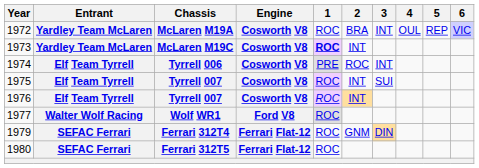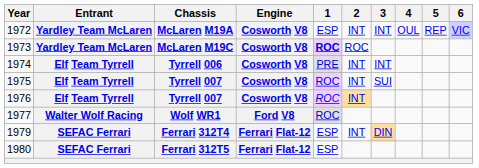 <table class="wikitable" style="text-align:center; font-size:90%">
 <tr>
 <th>Year</th>
 <th>Entrant</th>
 <th>Chassis</th>
 <th>Engine</th>
 <th>1</th>
 <th>2</th>
 <th>3</th>
 <th>4</th>
 <th>5</th>
 <th>6</th>
 </tr>
 <tr>
 <td>1972</td>
 <th><a href='#'>Yardley Team McLaren</a></th>
 <th><a href='#'>McLaren</a> <a href='#'>M19A</a></th>
 <th><a href='#'>Cosworth</a> <a href='#'>V8</a></th>
-<td><a href='#'>ROC</a></td>
-<td><a href='#'>BRA</a></td>
+<td><a href='#'>ESP</a><br></td>
+<td><a href='#'>INT</a></td>
 <td><a href='#'>INT</a></td>
 <td><a href='#'>OUL</a></td>
 <td><a href='#'>REP</a></td>
 <td style="background:#CFCFFF;"><a href='#'>VIC</a><br></td>
 </tr>
 <tr>
 <td>1973</td>
 <th><a href='#'>Yardley Team McLaren</a></th>
 <th><a href='#'>McLaren</a> <a href='#'>M19C</a></th>
 <th><a href='#'>Cosworth</a> <a href='#'>V8</a></th>
 <td style="background:#EFCFFF;"><strong><a href='#'>ROC</a><br></strong></td>
-<td><a href='#'>INT</a></td>
+<td><a href='#'>ROC</a></td>
 <td></td>
 <td></td>
 <td></td>
 <td></td>
 </tr>
 <tr>
 <td>1974</td>
 <th><a href='#'>Elf</a> <a href='#'>Team Tyrrell</a></th>
 <th><a href='#'>Tyrrell</a> <a href='#'>006</a></th>
 <th><a href='#'>Cosworth</a> <a href='#'>V8</a></th>
 <td style="background:#DFDFDF;"><a href='#'>PRE</a><br></td>
-<td><a href='#'>ROC</a></td>
+<td><a href='#'>INT</a></td>
 <td><a href='#'>INT</a></td>
 <td></td>
 <td></td>
 <td></td>
 </tr>
 <tr>
 <td>1975</td>
 <th><a href='#'>Elf</a> <a href='#'>Team Tyrrell</a></th>
 <th><a href='#'>Tyrrell</a> <a href='#'>007</a></th>
 <th><a href='#'>Cosworth</a> <a href='#'>V8</a></th>
 <td style="background:#EFCFFF;"><a href='#'>ROC</a><br></td>
 <td><a href='#'>INT</a></td>
 <td><a href='#'>SUI</a></td>
 <td></td>
 <td></td>
 <td></td>
 </tr>
 <tr>
 <td>1976</td>
 <th><a href='#'>Elf</a> <a href='#'>Team Tyrrell</a></th>
 <th><a href='#'>Tyrrell</a> <a href='#'>007</a></th>
 <th><a href='#'>Cosworth</a> <a href='#'>V8</a></th>
 <td style="background:#EFCFFF;"><em><a href='#'>ROC</a></em><br></td>
 <td style="background:#FFDF9F;"><a href='#'>INT</a><br></td>
 <td></td>
 <td></td>
 <td></td>
 <td></td>
 </tr>
 <tr>
 <td>1977</td>
 <th><a href='#'>Walter Wolf Racing</a></th>
 <th><a href='#'>Wolf</a> <a href='#'>WR1</a></th>
 <th><a href='#'>Ford</a> <a href='#'>V8</a></th>
 <td style="background:#DFDFDF;"><a href='#'>ROC</a><br></td>
 <td></td>
 <td></td>
 <td></td>
 <td></td>
 <td></td>
 </tr>
 <tr>
 <td>1979</td>
 <th><a href='#'>SEFAC Ferrari</a></th>
 <th><a href='#'>Ferrari</a> <a href='#'>312T4</a></th>
 <th><a href='#'>Ferrari</a> <a href='#'>Flat-12</a></th>
-<td><a href='#'>ROC</a></td>
-<td><a href='#'>GNM</a></td>
+<td><a href='#'>ESP</a><br></td>
+<td><a href='#'>INT</a></td>
 <td style="background:#FFDF9F;"><a href='#'>DIN</a><br></td>
 <td></td>
 <td></td>
 <td></td>
 </tr>
 <tr>
 <td>1980</td>
 <th><a href='#'>SEFAC Ferrari</a></th>
 <th><a href='#'>Ferrari</a> <a href='#'>312T5</a></th>
 <th><a href='#'>Ferrari</a> <a href='#'>Flat-12</a></th>
-<td><a href='#'>ROC</a></td>
+<td><a href='#'>ESP</a><br></td>
 <td></td>
 <td></td>
 <td></td>
 <td></td>
 <td></td>
 </tr>
 <tr>
 <th colspan="10"></th>
 </tr>
 </table>
